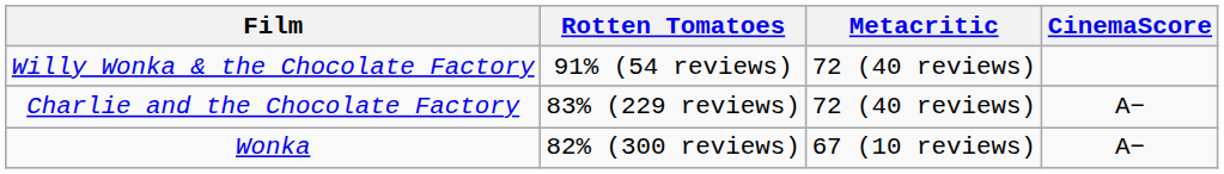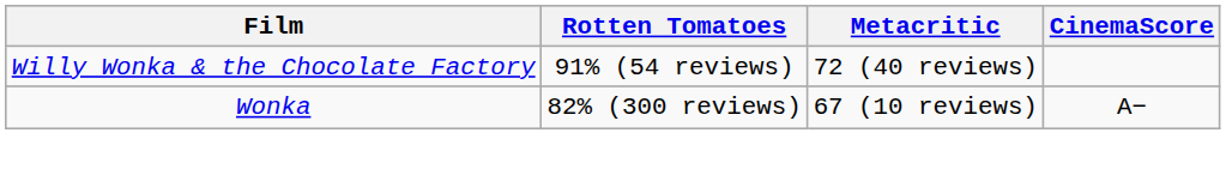 <table class="wikitable sortable" border="1" style="text-align:center;">
 <tr>
 <th>Film</th>
 <th><a href='#'>Rotten Tomatoes</a></th>
 <th><a href='#'>Metacritic</a></th>
 <th><a href='#'>CinemaScore</a></th>
 </tr>
 <tr>
 <td><em><a href='#'>Willy Wonka & the Chocolate Factory</a></em></td>
 <td>91% (54 reviews)</td>
 <td>72 (40 reviews)</td>
 <td></td>
 </tr>
 <tr>
-<td><em><a href='#'>Charlie and the Chocolate Factory</a></em></td>
-<td>83% (229 reviews)</td>
-<td>72 (40 reviews)</td>
-<td>A−</td>
-</tr>
-<tr>
 <td><em><a href='#'>Wonka</a></em></td>
 <td>82% (300 reviews)</td>
 <td>67 (10 reviews)</td>
 <td>A−</td>
 </tr>
 </table>
